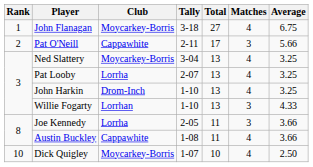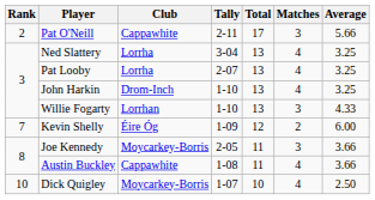 <table class="wikitable">
 <tr>
 <th>Rank</th>
 <th>Player</th>
 <th>Club</th>
 <th>Tally</th>
 <th>Total</th>
 <th>Matches</th>
 <th>Average</th>
-</tr>
-<tr>
-<td rowspan="1" style="text-align:center;">1</td>
-<td><a href='#'>John Flanagan</a></td>
-<td><a href='#'>Moycarkey-Borris</a></td>
-<td align=center>3-18</td>
-<td align=center>27</td>
-<td align=center>4</td>
-<td align=center>6.75</td>
 </tr>
 <tr>
 <td rowspan="1" style="text-align:center;">2</td>
 <td><a href='#'>Pat O'Neill</a></td>
 <td><a href='#'>Cappawhite</a></td>
 <td align=center>2-11</td>
 <td align=center>17</td>
 <td align=center>3</td>
 <td align=center>5.66</td>
 </tr>
 <tr>
 <td rowspan="4" style="text-align:center;">3</td>
 <td>Ned Slattery</td>
-<td><a href='#'>Moycarkey-Borris</a></td>
+<td><a href='#'>Lorrha</a></td>
 <td align=center>3-04</td>
 <td align=center>13</td>
 <td align=center>4</td>
 <td align=center>3.25</td>
 </tr>
 <tr>
 <td>Pat Looby</td>
 <td><a href='#'>Lorrha</a></td>
 <td align=center>2-07</td>
 <td align=center>13</td>
 <td align=center>4</td>
 <td align=center>3.25</td>
 </tr>
 <tr>
 <td>John Harkin</td>
 <td><a href='#'>Drom-Inch</a></td>
 <td align=center>1-10</td>
 <td align=center>13</td>
 <td align=center>4</td>
 <td align=center>3.25</td>
 </tr>
 <tr>
 <td>Willie Fogarty</td>
 <td><a href='#'>Lorrhan</a></td>
 <td align=center>1-10</td>
 <td align=center>13</td>
 <td align=center>3</td>
 <td align=center>4.33</td>
 </tr>
 <tr>
+<td rowspan="1" style="text-align:center;">7</td>
+<td>Kevin Shelly</td>
+<td><a href='#'>Éire Óg</a></td>
+<td align=center>1-09</td>
+<td align=center>12</td>
+<td align=center>2</td>
+<td align=center>6.00</td>
+</tr>
+<tr>
 <td rowspan="2" style="text-align:center;">8</td>
 <td>Joe Kennedy</td>
-<td><a href='#'>Lorrha</a></td>
+<td><a href='#'>Moycarkey-Borris</a></td>
 <td align=center>2-05</td>
 <td align=center>11</td>
 <td align=center>3</td>
 <td align=center>3.66</td>
 </tr>
 <tr>
 <td><a href='#'>Austin Buckley</a></td>
 <td><a href='#'>Cappawhite</a></td>
 <td align=center>1-08</td>
 <td align=center>11</td>
 <td align=center>4</td>
 <td align=center>3.66</td>
 </tr>
 <tr>
 <td rowspan="1" style="text-align:center;">10</td>
 <td>Dick Quigley</td>
 <td><a href='#'>Moycarkey-Borris</a></td>
 <td align=center>1-07</td>
 <td align=center>10</td>
 <td align=center>4</td>
 <td align=center>2.50</td>
 </tr>
 </table>
